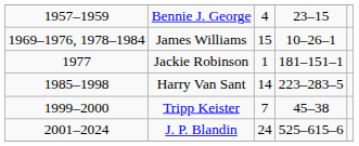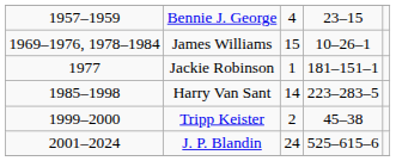 <table class="wikitable" style="text-align:center">
 <tr>
 </tr>
 <tr>
 <td>1957–1959</td>
 <td><a href='#'>Bennie J. George</a></td>
 <td>4</td>
 <td>23–15</td>
 <td></td>
 </tr>
 <tr>
 <td>1969–1976, 1978–1984</td>
 <td>James Williams</td>
 <td>15</td>
 <td>10–26–1</td>
 <td></td>
 </tr>
 <tr>
 <td>1977</td>
 <td>Jackie Robinson</td>
 <td>1</td>
 <td>181–151–1</td>
 <td></td>
 </tr>
 <tr>
 <td>1985–1998</td>
 <td>Harry Van Sant</td>
 <td>14</td>
 <td>223–283–5</td>
 <td></td>
 </tr>
 <tr>
 <td>1999–2000</td>
 <td><a href='#'>Tripp Keister</a></td>
-<td>7</td>
+<td>2</td>
 <td>45–38</td>
 <td></td>
 </tr>
 <tr>
 <td>2001–2024</td>
 <td><a href='#'>J. P. Blandin</a></td>
 <td>24</td>
 <td>525–615–6</td>
 <td></td>
 </tr>
 <tr>
 </tr>
 </table>
